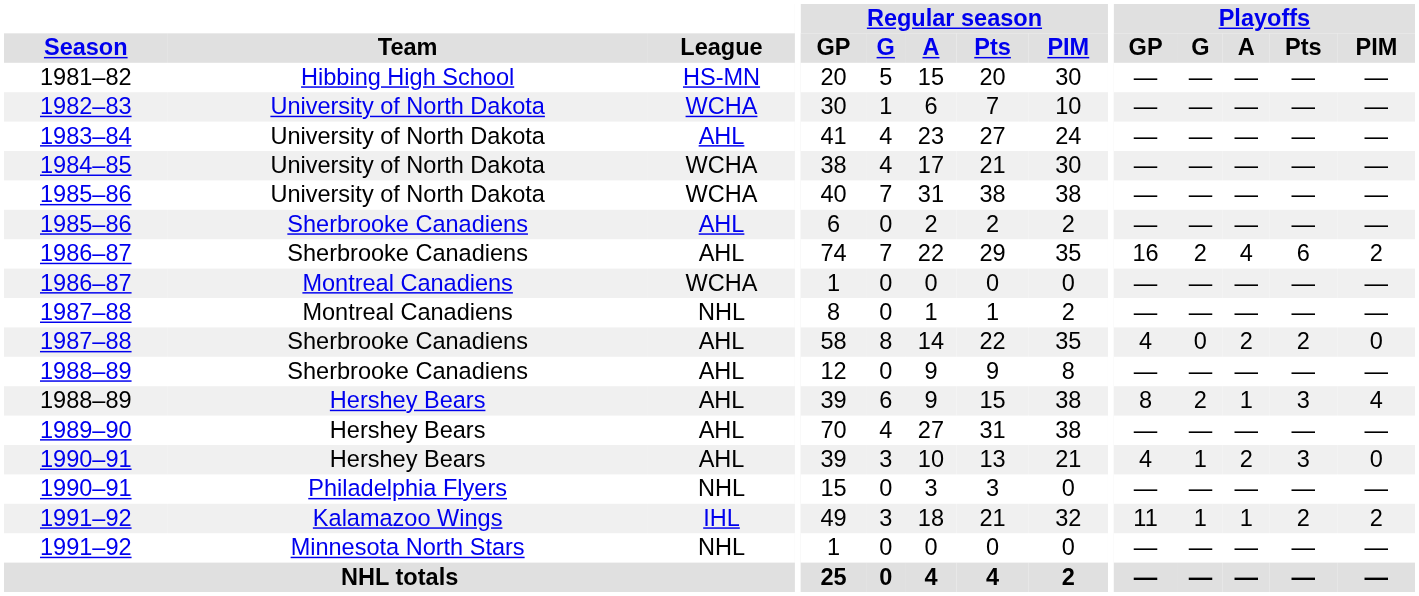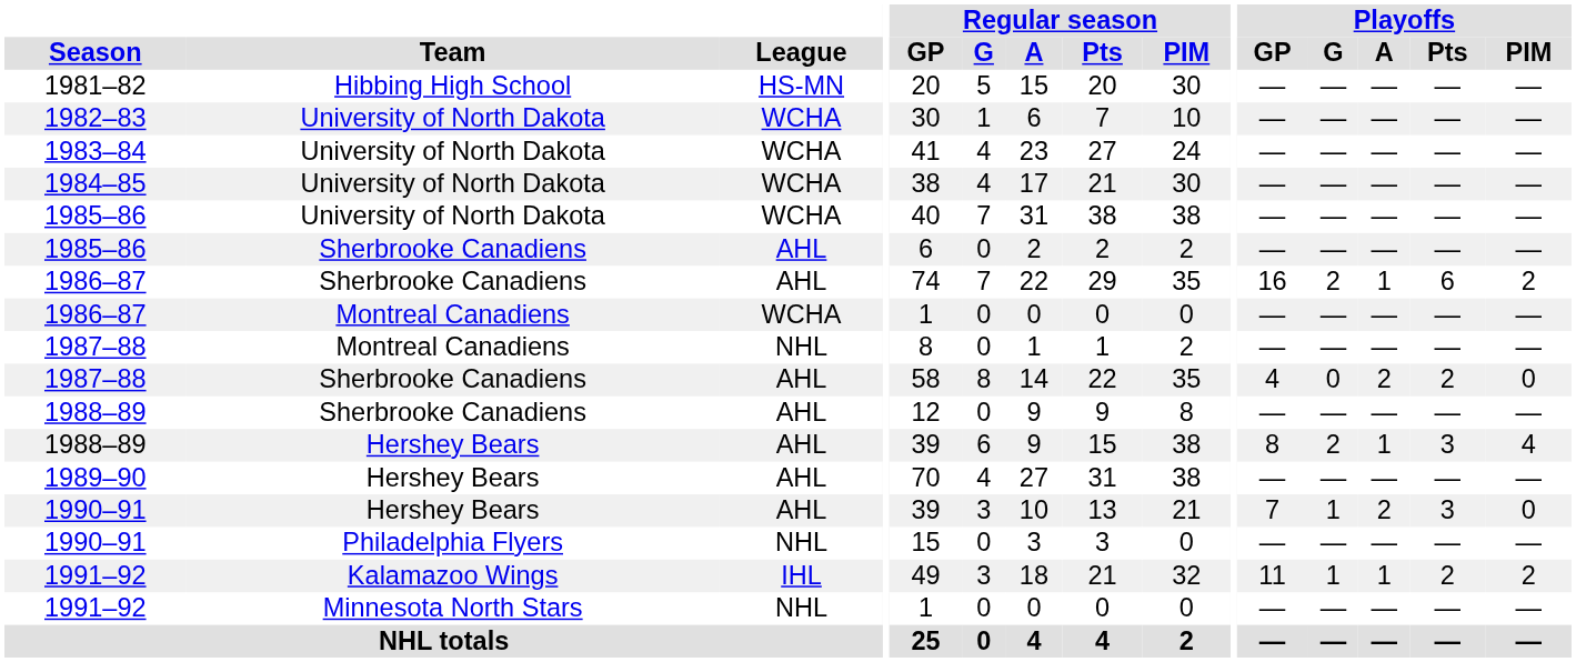 <table border="0" cellpadding="1" cellspacing="0" style="text-align:center; width:60em">
 <tr bgcolor="#e0e0e0">
 <th colspan="3" bgcolor="#ffffff"></th>
 <th rowspan="100" bgcolor="#ffffff"></th>
 <th colspan="5"><a href='#'>Regular season</a></th>
 <th rowspan="100" bgcolor="#ffffff"></th>
 <th colspan="5"><a href='#'>Playoffs</a></th>
 </tr>
 <tr bgcolor="#e0e0e0">
 <th><a href='#'>Season</a></th>
 <th>Team</th>
 <th>League</th>
 <th>GP</th>
 <th><a href='#'>G</a></th>
 <th><a href='#'>A</a></th>
 <th><a href='#'>Pts</a></th>
 <th><a href='#'>PIM</a></th>
 <th>GP</th>
 <th>G</th>
 <th>A</th>
 <th>Pts</th>
 <th>PIM</th>
 </tr>
 <tr>
 <td>1981–82</td>
 <td><a href='#'>Hibbing High School</a></td>
 <td><a href='#'>HS-MN</a></td>
 <td>20</td>
 <td>5</td>
 <td>15</td>
 <td>20</td>
 <td>30</td>
 <td>—</td>
 <td>—</td>
 <td>—</td>
 <td>—</td>
 <td>—</td>
 </tr>
 <tr bgcolor="#f0f0f0">
 <td><a href='#'>1982–83</a></td>
 <td><a href='#'>University of North Dakota</a></td>
 <td><a href='#'>WCHA</a></td>
 <td>30</td>
 <td>1</td>
 <td>6</td>
 <td>7</td>
 <td>10</td>
 <td>—</td>
 <td>—</td>
 <td>—</td>
 <td>—</td>
 <td>—</td>
 </tr>
 <tr>
 <td><a href='#'>1983–84</a></td>
 <td>University of North Dakota</td>
-<td><a href='#'>AHL</a></td>
+<td>WCHA</td>
 <td>41</td>
 <td>4</td>
 <td>23</td>
 <td>27</td>
 <td>24</td>
 <td>—</td>
 <td>—</td>
 <td>—</td>
 <td>—</td>
 <td>—</td>
 </tr>
 <tr bgcolor="#f0f0f0">
 <td><a href='#'>1984–85</a></td>
 <td>University of North Dakota</td>
 <td>WCHA</td>
 <td>38</td>
 <td>4</td>
 <td>17</td>
 <td>21</td>
 <td>30</td>
 <td>—</td>
 <td>—</td>
 <td>—</td>
 <td>—</td>
 <td>—</td>
 </tr>
 <tr>
 <td><a href='#'>1985–86</a></td>
 <td>University of North Dakota</td>
 <td>WCHA</td>
 <td>40</td>
 <td>7</td>
 <td>31</td>
 <td>38</td>
 <td>38</td>
 <td>—</td>
 <td>—</td>
 <td>—</td>
 <td>—</td>
 <td>—</td>
 </tr>
 <tr bgcolor="#f0f0f0">
 <td><a href='#'>1985–86</a></td>
 <td><a href='#'>Sherbrooke Canadiens</a></td>
 <td><a href='#'>AHL</a></td>
 <td>6</td>
 <td>0</td>
 <td>2</td>
 <td>2</td>
 <td>2</td>
 <td>—</td>
 <td>—</td>
 <td>—</td>
 <td>—</td>
 <td>—</td>
 </tr>
 <tr>
 <td><a href='#'>1986–87</a></td>
 <td>Sherbrooke Canadiens</td>
 <td>AHL</td>
 <td>74</td>
 <td>7</td>
 <td>22</td>
 <td>29</td>
 <td>35</td>
 <td>16</td>
 <td>2</td>
-<td>4</td>
+<td>1</td>
 <td>6</td>
 <td>2</td>
 </tr>
 <tr bgcolor="#f0f0f0">
 <td><a href='#'>1986–87</a></td>
 <td><a href='#'>Montreal Canadiens</a></td>
 <td>WCHA</td>
 <td>1</td>
 <td>0</td>
 <td>0</td>
 <td>0</td>
 <td>0</td>
 <td>—</td>
 <td>—</td>
 <td>—</td>
 <td>—</td>
 <td>—</td>
 </tr>
 <tr>
 <td><a href='#'>1987–88</a></td>
 <td>Montreal Canadiens</td>
 <td>NHL</td>
 <td>8</td>
 <td>0</td>
 <td>1</td>
 <td>1</td>
 <td>2</td>
 <td>—</td>
 <td>—</td>
 <td>—</td>
 <td>—</td>
 <td>—</td>
 </tr>
 <tr bgcolor="#f0f0f0">
 <td><a href='#'>1987–88</a></td>
 <td>Sherbrooke Canadiens</td>
 <td>AHL</td>
 <td>58</td>
 <td>8</td>
 <td>14</td>
 <td>22</td>
 <td>35</td>
 <td>4</td>
 <td>0</td>
 <td>2</td>
 <td>2</td>
 <td>0</td>
 </tr>
 <tr>
 <td><a href='#'>1988–89</a></td>
 <td>Sherbrooke Canadiens</td>
 <td>AHL</td>
 <td>12</td>
 <td>0</td>
 <td>9</td>
 <td>9</td>
 <td>8</td>
 <td>—</td>
 <td>—</td>
 <td>—</td>
 <td>—</td>
 <td>—</td>
 </tr>
 <tr bgcolor="#f0f0f0">
 <td>1988–89</td>
 <td><a href='#'>Hershey Bears</a></td>
 <td>AHL</td>
 <td>39</td>
 <td>6</td>
 <td>9</td>
 <td>15</td>
 <td>38</td>
 <td>8</td>
 <td>2</td>
 <td>1</td>
 <td>3</td>
 <td>4</td>
 </tr>
 <tr>
 <td><a href='#'>1989–90</a></td>
 <td>Hershey Bears</td>
 <td>AHL</td>
 <td>70</td>
 <td>4</td>
 <td>27</td>
 <td>31</td>
 <td>38</td>
 <td>—</td>
 <td>—</td>
 <td>—</td>
 <td>—</td>
 <td>—</td>
 </tr>
 <tr bgcolor="#f0f0f0">
 <td><a href='#'>1990–91</a></td>
 <td>Hershey Bears</td>
 <td>AHL</td>
 <td>39</td>
 <td>3</td>
 <td>10</td>
 <td>13</td>
 <td>21</td>
-<td>4</td>
+<td>7</td>
 <td>1</td>
 <td>2</td>
 <td>3</td>
 <td>0</td>
 </tr>
 <tr>
 <td><a href='#'>1990–91</a></td>
 <td><a href='#'>Philadelphia Flyers</a></td>
 <td>NHL</td>
 <td>15</td>
 <td>0</td>
 <td>3</td>
 <td>3</td>
 <td>0</td>
 <td>—</td>
 <td>—</td>
 <td>—</td>
 <td>—</td>
 <td>—</td>
 </tr>
 <tr bgcolor="#f0f0f0">
 <td><a href='#'>1991–92</a></td>
 <td><a href='#'>Kalamazoo Wings</a></td>
 <td><a href='#'>IHL</a></td>
 <td>49</td>
 <td>3</td>
 <td>18</td>
 <td>21</td>
 <td>32</td>
 <td>11</td>
 <td>1</td>
 <td>1</td>
 <td>2</td>
 <td>2</td>
 </tr>
 <tr>
 <td><a href='#'>1991–92</a></td>
 <td><a href='#'>Minnesota North Stars</a></td>
 <td>NHL</td>
 <td>1</td>
 <td>0</td>
 <td>0</td>
 <td>0</td>
 <td>0</td>
 <td>—</td>
 <td>—</td>
 <td>—</td>
 <td>—</td>
 <td>—</td>
 </tr>
 <tr bgcolor="#e0e0e0">
 <th colspan="3">NHL totals</th>
 <th>25</th>
 <th>0</th>
 <th>4</th>
 <th>4</th>
 <th>2</th>
 <th>—</th>
 <th>—</th>
 <th>—</th>
 <th>—</th>
 <th>—</th>
 </tr>
 </table>
